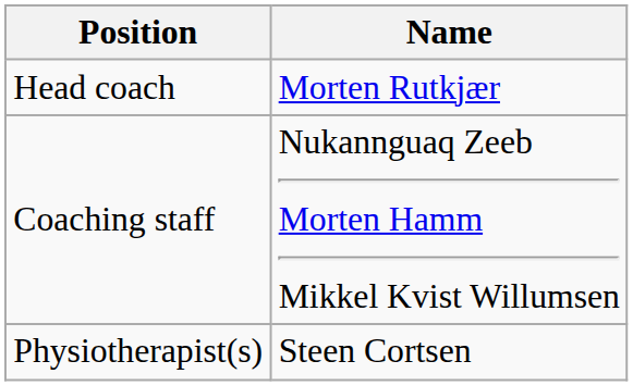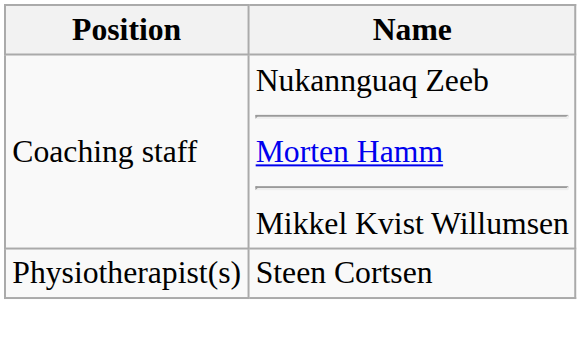 <table class="wikitable">
 <tr>
 <th>Position</th>
 <th>Name</th>
-</tr>
-<tr>
-<td>Head coach</td>
-<td> <a href='#'>Morten Rutkjær</a></td>
 </tr>
 <tr>
 <td>Coaching staff</td>
 <td> Nukannguaq Zeeb<hr> <a href='#'>Morten Hamm</a><hr> Mikkel Kvist Willumsen</td>
 </tr>
 <tr>
 <td>Physiotherapist(s)</td>
 <td> Steen Cortsen</td>
 </tr>
 </table>
